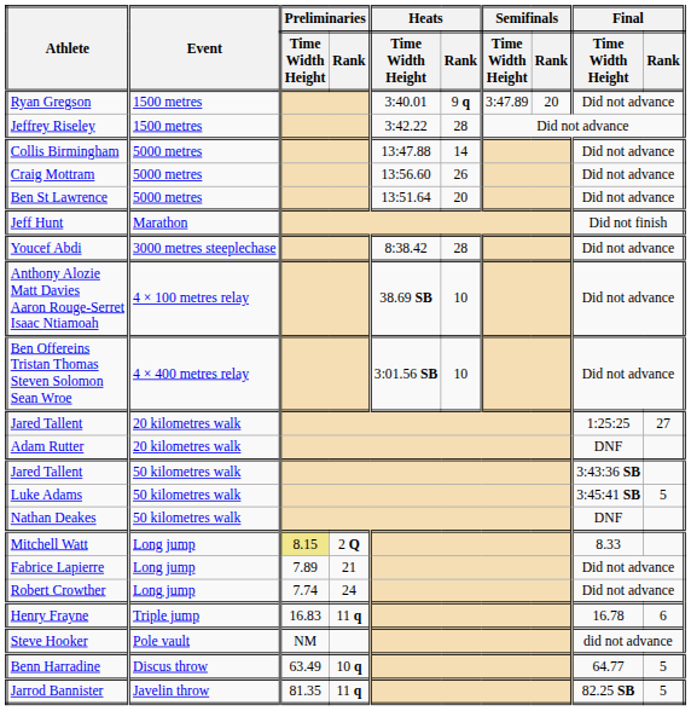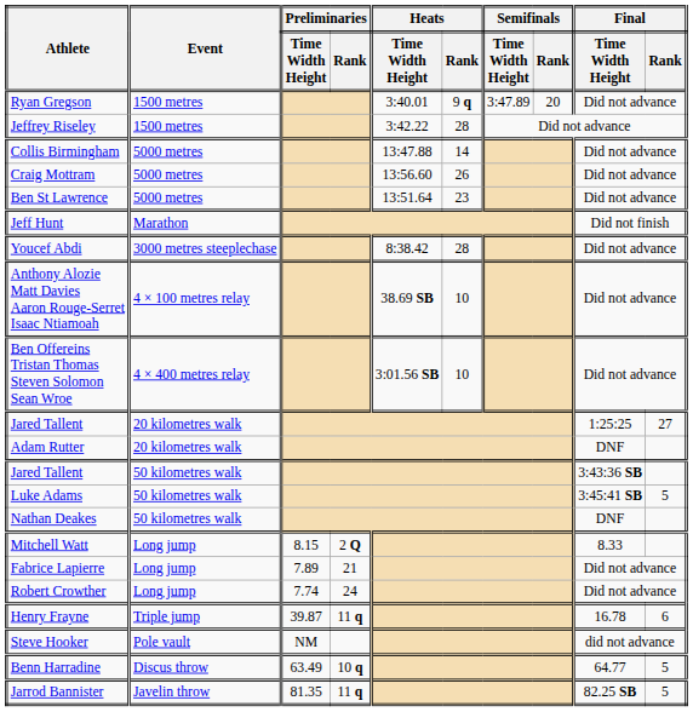 <table class=wikitable style="font-size:90%; border: double;">
 <tr>
 <th rowspan="2" style="border-right:double">Athlete</th>
 <th rowspan="2" style="border-right:double">Event</th>
 <th colspan="2" style="border-right:double; border-bottom:double;">Preliminaries</th>
 <th colspan="2" style="border-right:double; border-bottom:double;">Heats</th>
 <th colspan="2" style="border-right:double; border-bottom:double;">Semifinals</th>
 <th colspan="2" style="border-right:double; border-bottom:double;">Final</th>
 </tr>
 <tr>
 <th>Time<br>Width<br>Height</th>
 <th style="border-right:double">Rank</th>
 <th>Time<br>Width<br>Height</th>
 <th style="border-right:double">Rank</th>
 <th>Time<br>Width<br>Height</th>
 <th style="border-right:double">Rank</th>
 <th>Time<br>Width<br>Height</th>
 <th style="border-right:double">Rank</th>
 </tr>
 <tr style="border-top: double;">
 <td style="border-right:double"><a href='#'>Ryan Gregson</a></td>
 <td style="border-right:double"><a href='#'>1500 metres</a></td>
 <td colspan="2" style="border-right:double; background:wheat;"></td>
 <td align=center>3:40.01</td>
 <td style="text-align:center; border-right:double;">9 <strong>q</strong></td>
 <td align=center>3:47.89</td>
 <td style="text-align:center; border-right:double;">20</td>
 <td colspan="2" style="text-align:center;">Did not advance</td>
 </tr>
 <tr>
 <td style="border-right:double"><a href='#'>Jeffrey Riseley</a></td>
 <td style="border-right:double"><a href='#'>1500 metres</a></td>
 <td colspan="2" style="border-right:double; background:wheat;"></td>
 <td align=center>3:42.22</td>
 <td style="text-align:center; border-right:double;">28</td>
 <td colspan="4" style="text-align:center;">Did not advance</td>
 </tr>
 <tr style="border-top: double;">
 <td style="border-right:double"><a href='#'>Collis Birmingham</a></td>
 <td style="border-right:double"><a href='#'>5000 metres</a></td>
 <td colspan="2" style="border-right:double; background:wheat;"></td>
 <td align=center>13:47.88</td>
 <td style="border-right:double; text-align:center;">14</td>
 <td colspan="2" style="border-right:double; background:wheat;"></td>
 <td colspan="2" style="text-align:center;">Did not advance</td>
 </tr>
 <tr>
 <td style="border-right:double"><a href='#'>Craig Mottram</a></td>
 <td style="border-right:double"><a href='#'>5000 metres</a></td>
 <td colspan="2" style="border-right:double; background:wheat;"></td>
 <td align=center>13:56.60</td>
 <td style="border-right:double; text-align:center;">26</td>
 <td colspan="2" style="border-right:double; background:wheat;"></td>
 <td colspan="2" style="text-align:center;">Did not advance</td>
 </tr>
 <tr>
 <td style="border-right:double"><a href='#'>Ben St Lawrence</a></td>
 <td style="border-right:double"><a href='#'>5000 metres</a></td>
 <td colspan="2" style="border-right:double; background:wheat;"></td>
 <td align=center>13:51.64</td>
-<td style="border-right:double; text-align:center;">20</td>
+<td style="border-right:double; text-align:center;">23</td>
 <td colspan="2" style="border-right:double; background:wheat;"></td>
 <td colspan="2" style="text-align:center;">Did not advance</td>
 </tr>
 <tr style="border-top: double;">
 <td style="border-right:double"><a href='#'>Jeff Hunt</a></td>
 <td style="border-right:double"><a href='#'>Marathon</a></td>
 <td colspan="6" style="border-right:double; background:wheat;"></td>
 <td colspan="6" style="text-align:center;">Did not finish</td>
 </tr>
 <tr style="border-top: double;">
 <td style="border-right:double"><a href='#'>Youcef Abdi</a></td>
 <td style="border-right:double"><a href='#'>3000 metres steeplechase</a></td>
 <td colspan="2" style="border-right:double; background:wheat;"></td>
 <td align=center>8:38.42</td>
 <td style="border-right:double; text-align:center;">28</td>
 <td colspan="2" style="border-right:double; background:wheat;"></td>
 <td colspan="2" style="text-align:center;">Did not advance</td>
 </tr>
 <tr style="border-top: double;">
 <td style="border-right:double"><a href='#'>Anthony Alozie</a><br><a href='#'>Matt Davies</a><br><a href='#'>Aaron Rouge-Serret</a><br><a href='#'>Isaac Ntiamoah</a><br></td>
 <td style="border-right:double"><a href='#'>4 × 100 metres relay</a></td>
 <td colspan="2" style="border-right:double; background:wheat;"></td>
 <td align=center>38.69 <strong>SB</strong></td>
 <td style="border-right:double; text-align:center;">10</td>
 <td colspan="2" style="border-right:double; background:wheat;"></td>
 <td colspan="2" style="text-align:center;">Did not advance</td>
 </tr>
 <tr style="border-top: double;">
 <td style="border-right:double"><a href='#'>Ben Offereins</a><br><a href='#'>Tristan Thomas</a><br><a href='#'>Steven Solomon</a><br><a href='#'>Sean Wroe</a><br></td>
 <td style="border-right:double"><a href='#'>4 × 400 metres relay</a></td>
 <td colspan="2" style="border-right:double; background:wheat;"></td>
 <td align=center>3:01.56 <strong>SB</strong></td>
 <td style="text-align:center; border-right:double;">10</td>
 <td colspan="2" style="border-right:double; background:wheat;"></td>
 <td colspan="2" style="text-align:center;">Did not advance</td>
 </tr>
 <tr style="border-top: double;">
 <td style="border-right:double"><a href='#'>Jared Tallent</a></td>
 <td style="border-right:double"><a href='#'>20 kilometres walk</a></td>
 <td colspan="6" style="border-right:double; background:wheat;"></td>
 <td align=center>1:25:25</td>
 <td align=center>27</td>
 </tr>
 <tr>
 <td style="border-right:double"><a href='#'>Adam Rutter</a></td>
 <td style="border-right:double"><a href='#'>20 kilometres walk</a></td>
 <td colspan="6" style="border-right:double; background:wheat;"></td>
 <td align=center>DNF</td>
 <td align=center></td>
 </tr>
 <tr style="border-top: double;">
 <td style="border-right:double"><a href='#'>Jared Tallent</a></td>
 <td style="border-right:double"><a href='#'>50 kilometres walk</a></td>
 <td colspan="6" style="border-right:double; background:wheat;"></td>
 <td align=center>3:43:36  <strong>SB</strong></td>
 <td align=center></td>
 </tr>
 <tr>
 <td style="border-right:double"><a href='#'>Luke Adams</a></td>
 <td style="border-right:double"><a href='#'>50 kilometres walk</a></td>
 <td colspan="6" style="border-right:double; background:wheat;"></td>
 <td align=center>3:45:41 <strong>SB</strong></td>
 <td align=center>5</td>
 </tr>
 <tr>
 <td style="border-right:double"><a href='#'>Nathan Deakes</a></td>
 <td style="border-right:double"><a href='#'>50 kilometres walk</a></td>
 <td colspan="6" style="border-right:double; background:wheat;"></td>
 <td align=center>DNF</td>
 <td align=center></td>
 </tr>
 <tr style="border-top: double;">
 <td style="border-right:double"><a href='#'>Mitchell Watt</a></td>
 <td style="border-right:double"><a href='#'>Long jump</a></td>
-<td align=center style="background: khaki;">8.15</td>
+<td align=center>8.15</td>
 <td style="text-align:center; border-right:double;">2 <strong>Q</strong></td>
 <td colspan="4" style="border-right:double; background:wheat;"></td>
 <td align=center>8.33</td>
 <td align=center></td>
 </tr>
 <tr>
 <td style="border-right:double"><a href='#'>Fabrice Lapierre</a></td>
 <td style="border-right:double"><a href='#'>Long jump</a></td>
 <td align=center>7.89</td>
 <td style="text-align:center; border-right:double;">21</td>
 <td colspan="4" style="border-right:double; background:wheat;"></td>
 <td colspan="2" style="text-align:center;">Did not advance</td>
 </tr>
 <tr>
 <td style="border-right:double"><a href='#'>Robert Crowther</a></td>
 <td style="border-right:double"><a href='#'>Long jump</a></td>
 <td align=center>7.74</td>
 <td style="text-align:center; border-right:double;">24</td>
 <td colspan="4" style="border-right:double; background:wheat;"></td>
 <td colspan="2" style="text-align:center;">Did not advance</td>
 </tr>
 <tr style="border-top: double;">
 <td style="border-right:double"><a href='#'>Henry Frayne</a></td>
 <td style="border-right:double"><a href='#'>Triple jump</a></td>
-<td align=center>16.83</td>
+<td align=center>39.87</td>
 <td style="border-right:double; text-align:center;">11 <strong>q</strong></td>
 <td colspan="4" style="border-right:double; background:wheat;"></td>
 <td align=center>16.78</td>
 <td style="border-right:double; text-align:center;">6</td>
 </tr>
 <tr style="border-top: double;">
 <td style="border-right:double"><a href='#'>Steve Hooker</a></td>
 <td style="border-right:double"><a href='#'>Pole vault</a></td>
 <td align=center>NM</td>
 <td style="text-align:center; border-right:double;"></td>
 <td colspan="4" style="border-right:double; background:wheat;"></td>
 <td style="text-align:center;" colspan="2">did not advance</td>
 </tr>
 <tr style="border-top: double;">
 <td style="border-right:double"><a href='#'>Benn Harradine</a></td>
 <td style="border-right:double"><a href='#'>Discus throw</a></td>
 <td align=center>63.49</td>
 <td style="border-right:double; text-align:center;">10 <strong>q</strong></td>
 <td colspan="4" style="border-right:double; background:wheat;"></td>
 <td align=center>64.77</td>
 <td align=center>5</td>
 </tr>
 <tr style="border-top: double;">
 <td style="border-right:double"><a href='#'>Jarrod Bannister</a></td>
 <td style="border-right:double"><a href='#'>Javelin throw</a></td>
 <td align=center>81.35</td>
 <td style="text-align:center; border-right:double;">11 <strong>q</strong></td>
 <td colspan="4" style="border-right:double; background:wheat;"></td>
 <td align=center>82.25 <strong>SB</strong></td>
 <td align=center>5</td>
 </tr>
 </table>
